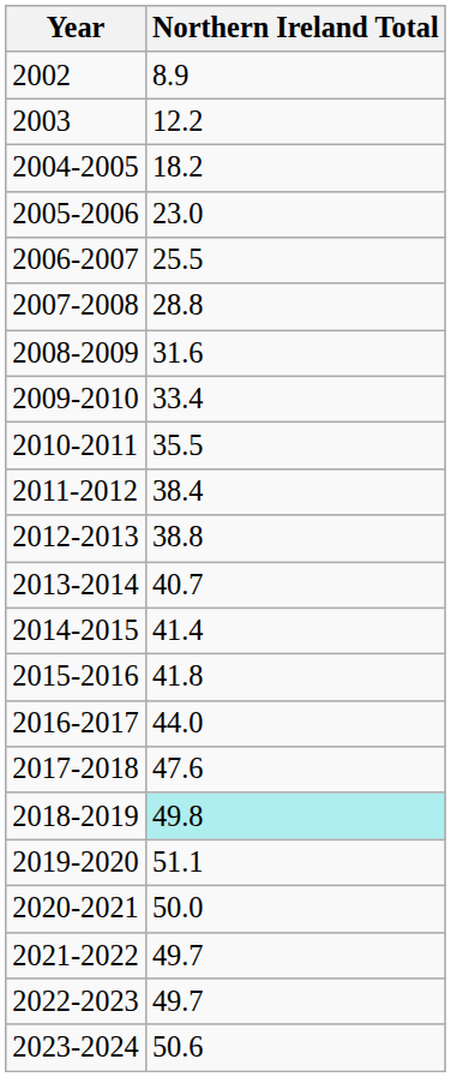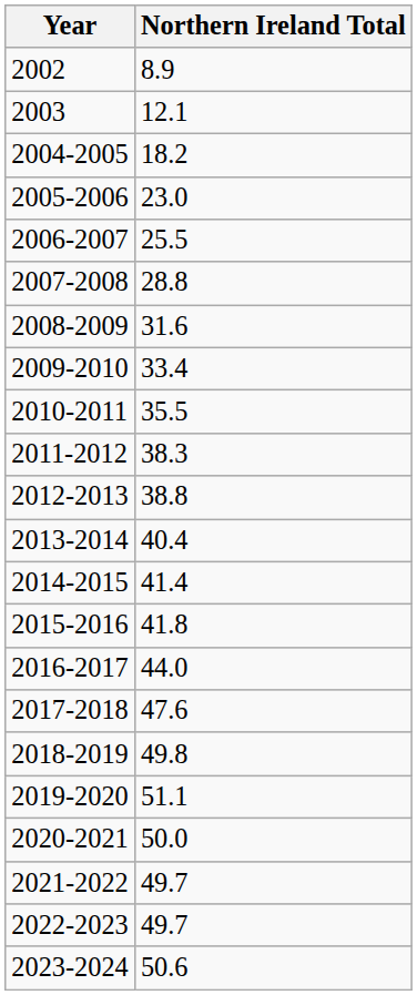 <table class="wikitable sortable" border="1">
 <tr>
 <th scope="col">Year</th>
 <th scope="col">Northern Ireland Total</th>
 </tr>
 <tr>
 <td>2002</td>
 <td>8.9</td>
 </tr>
 <tr>
 <td>2003</td>
-<td>12.2</td>
+<td>12.1</td>
 </tr>
 <tr>
 <td>2004-2005</td>
 <td>18.2</td>
 </tr>
 <tr>
 <td>2005-2006</td>
 <td>23.0</td>
 </tr>
 <tr>
 <td>2006-2007</td>
 <td>25.5</td>
 </tr>
 <tr>
 <td>2007-2008</td>
 <td>28.8</td>
 </tr>
 <tr>
 <td>2008-2009</td>
 <td>31.6</td>
 </tr>
 <tr>
 <td>2009-2010</td>
 <td>33.4</td>
 </tr>
 <tr>
 <td>2010-2011</td>
 <td>35.5</td>
 </tr>
 <tr>
 <td>2011-2012</td>
-<td>38.4</td>
+<td>38.3</td>
 </tr>
 <tr>
 <td>2012-2013</td>
 <td>38.8</td>
 </tr>
 <tr>
 <td>2013-2014</td>
-<td>40.7</td>
+<td>40.4</td>
 </tr>
 <tr>
 <td>2014-2015</td>
 <td>41.4</td>
 </tr>
 <tr>
 <td>2015-2016</td>
 <td>41.8</td>
 </tr>
 <tr>
 <td>2016-2017</td>
 <td>44.0</td>
 </tr>
 <tr>
 <td>2017-2018</td>
 <td>47.6</td>
 </tr>
 <tr>
 <td>2018-2019</td>
-<td style="background: paleturquoise;">49.8</td>
+<td>49.8</td>
 </tr>
 <tr>
 <td>2019-2020</td>
 <td>51.1</td>
 </tr>
 <tr>
 <td>2020-2021</td>
 <td>50.0</td>
 </tr>
 <tr>
 <td>2021-2022</td>
 <td>49.7</td>
 </tr>
 <tr>
 <td>2022-2023</td>
 <td>49.7</td>
 </tr>
 <tr>
 <td>2023-2024</td>
 <td>50.6</td>
 </tr>
 </table>
